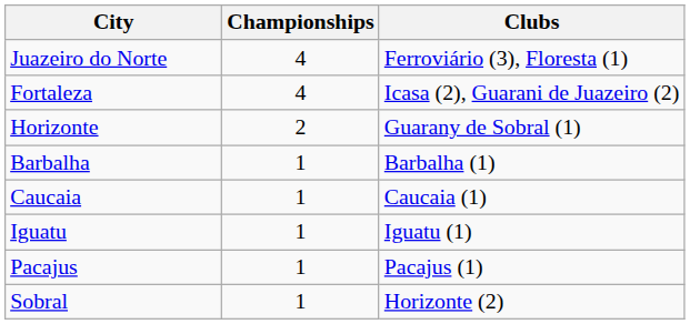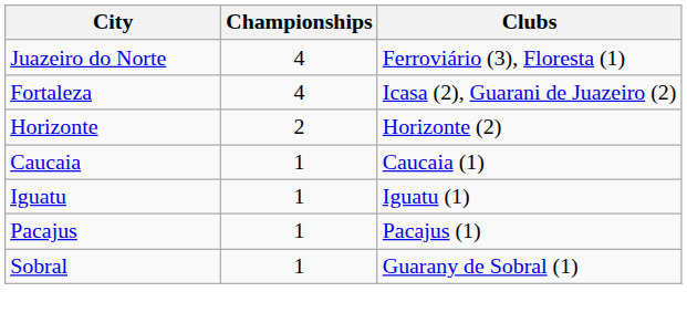 <table class="wikitable">
 <tr>
 <th style="width:150px">City</th>
 <th>Championships</th>
 <th>Clubs</th>
 </tr>
 <tr>
 <td> <a href='#'>Juazeiro do Norte</a></td>
 <td align="center">4</td>
 <td><a href='#'>Ferroviário</a> (3), <a href='#'>Floresta</a> (1)</td>
 </tr>
 <tr>
 <td> <a href='#'>Fortaleza</a></td>
 <td align="center">4</td>
 <td><a href='#'>Icasa</a> (2), <a href='#'>Guarani de Juazeiro</a> (2)</td>
 </tr>
 <tr>
 <td> <a href='#'>Horizonte</a></td>
 <td align="center">2</td>
-<td><a href='#'>Guarany de Sobral</a> (1)</td>
-</tr>
-<tr>
-<td> <a href='#'>Barbalha</a></td>
-<td align="center">1</td>
-<td><a href='#'>Barbalha</a> (1)</td>
+<td><a href='#'>Horizonte</a> (2)</td>
 </tr>
 <tr>
 <td> <a href='#'>Caucaia</a></td>
 <td align="center">1</td>
 <td><a href='#'>Caucaia</a> (1)</td>
 </tr>
 <tr>
 <td> <a href='#'>Iguatu</a></td>
 <td align="center">1</td>
 <td><a href='#'>Iguatu</a> (1)</td>
 </tr>
 <tr>
 <td> <a href='#'>Pacajus</a></td>
 <td align="center">1</td>
 <td><a href='#'>Pacajus</a> (1)</td>
 </tr>
 <tr>
 <td> <a href='#'>Sobral</a></td>
 <td align="center">1</td>
-<td><a href='#'>Horizonte</a> (2)</td>
+<td><a href='#'>Guarany de Sobral</a> (1)</td>
 </tr>
 </table>
